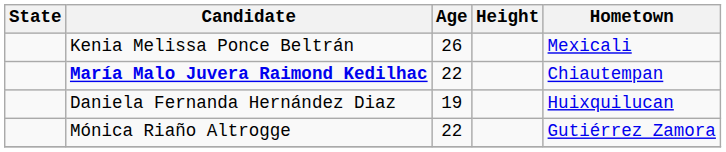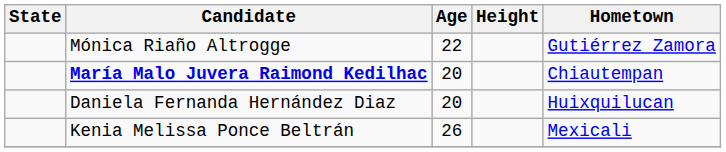 <table class="wikitable sortable" style="font-size: 95%;">
 <tr>
 <th>State</th>
 <th>Candidate</th>
 <th>Age</th>
 <th>Height</th>
 <th>Hometown</th>
 </tr>
 <tr>
 <td><strong></strong></td>
+<td>Mónica Riaño Altrogge</td>
+<td align="center">22</td>
+<td align="center"></td>
+<td><a href='#'>Gutiérrez Zamora</a></td>
+</tr>
+<tr>
+<td><strong></strong></td>
+<td><strong><a href='#'>María Malo Juvera Raimond Kedilhac</a></strong></td>
+<td align="center">20</td>
+<td align="center"></td>
+<td><a href='#'>Chiautempan</a></td>
+</tr>
+<tr>
+<td><strong></strong></td>
+<td>Daniela Fernanda Hernández Diaz</td>
+<td align="center">20</td>
+<td align="center"></td>
+<td><a href='#'>Huixquilucan</a></td>
+</tr>
+<tr>
+<td><strong></strong></td>
 <td>Kenia Melissa Ponce Beltrán</td>
 <td align="center">26</td>
 <td align="center"></td>
 <td><a href='#'>Mexicali</a></td>
 </tr>
 <tr>
-<td><strong></strong></td>
-<td><strong><a href='#'>María Malo Juvera Raimond Kedilhac</a></strong></td>
-<td align="center">22</td>
-<td align="center"></td>
-<td><a href='#'>Chiautempan</a></td>
-</tr>
-<tr>
-<td><strong></strong></td>
-<td>Daniela Fernanda Hernández Diaz</td>
-<td align="center">19</td>
-<td align="center"></td>
-<td><a href='#'>Huixquilucan</a></td>
-</tr>
-<tr>
-<td><strong></strong></td>
-<td>Mónica Riaño Altrogge</td>
-<td align="center">22</td>
-<td align="center"></td>
-<td><a href='#'>Gutiérrez Zamora</a></td>
-</tr>
-<tr>
 </tr>
 </table>
